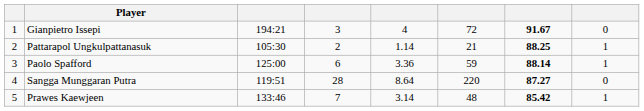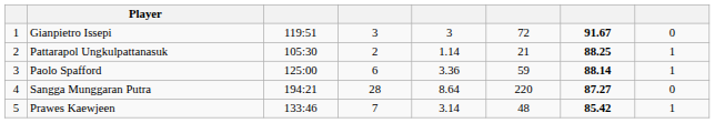 <table class="wikitable sortable" style="text-align:center;"  width=75%>
 <tr>
 <th style="width:10px;"></th>
 <th style="width:175px;">Player</th>
 <th style="width:50px;"></th>
 <th style="width:50px;"></th>
 <th style="width:50px;"></th>
 <th style="width:50px;"></th>
 <th style="width:50px;"></th>
 <th style="width:50px;"></th>
 </tr>
 <tr>
 <td style="text-align:center;">1</td>
 <td style="text-align:left;"> Gianpietro Issepi</td>
-<td>194:21</td>
+<td>119:51</td>
 <td>3</td>
-<td>4</td>
+<td>3</td>
 <td>72</td>
 <td><strong>91.67</strong></td>
 <td>0</td>
 </tr>
 <tr>
 <td style="text-align:center;">2</td>
 <td style="text-align:left;"> Pattarapol Ungkulpattanasuk</td>
 <td>105:30</td>
 <td>2</td>
 <td>1.14</td>
 <td>21</td>
 <td><strong>88.25</strong></td>
 <td>1</td>
 </tr>
 <tr>
 <td style="text-align:center;">3</td>
 <td style="text-align:left;"> Paolo Spafford</td>
 <td>125:00</td>
 <td>6</td>
 <td>3.36</td>
 <td>59</td>
 <td><strong>88.14</strong></td>
 <td>1</td>
 </tr>
 <tr>
 <td style="text-align:center;">4</td>
 <td style="text-align:left;"> Sangga Munggaran Putra</td>
-<td>119:51</td>
+<td>194:21</td>
 <td>28</td>
 <td>8.64</td>
 <td>220</td>
 <td><strong>87.27</strong></td>
 <td>0</td>
 </tr>
 <tr>
 <td style="text-align:center;">5</td>
 <td style="text-align:left;"> Prawes Kaewjeen</td>
 <td>133:46</td>
 <td>7</td>
 <td>3.14</td>
 <td>48</td>
 <td><strong>85.42</strong></td>
 <td>1</td>
 </tr>
 </table>
